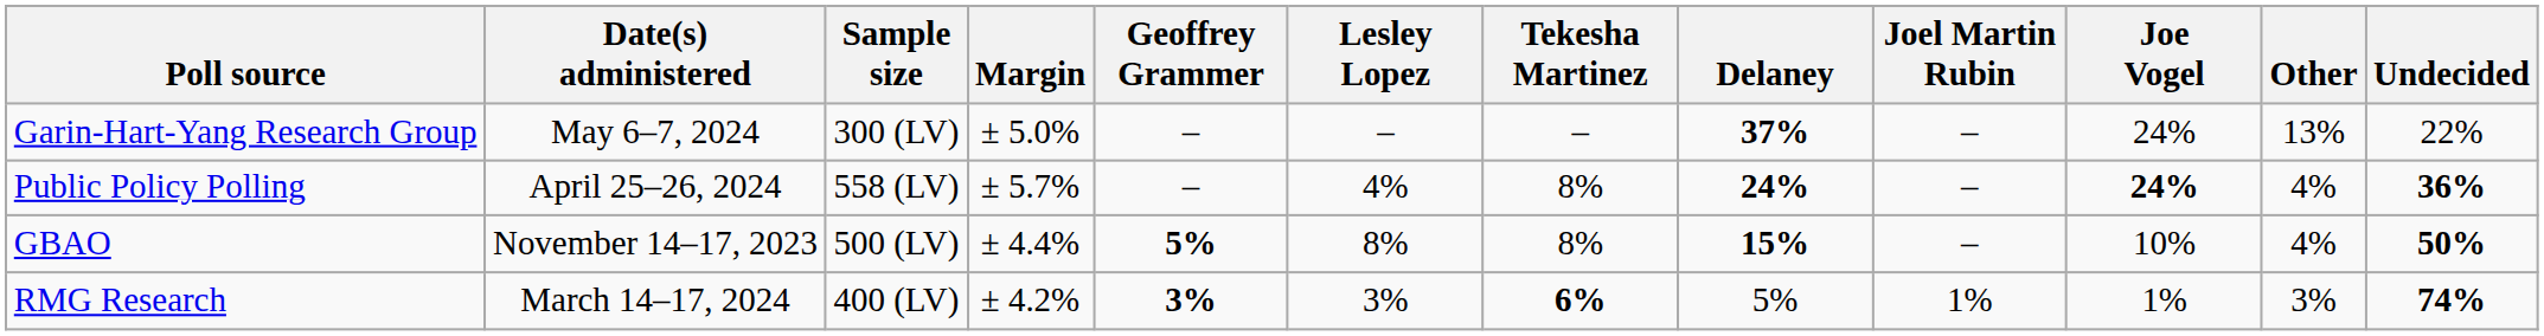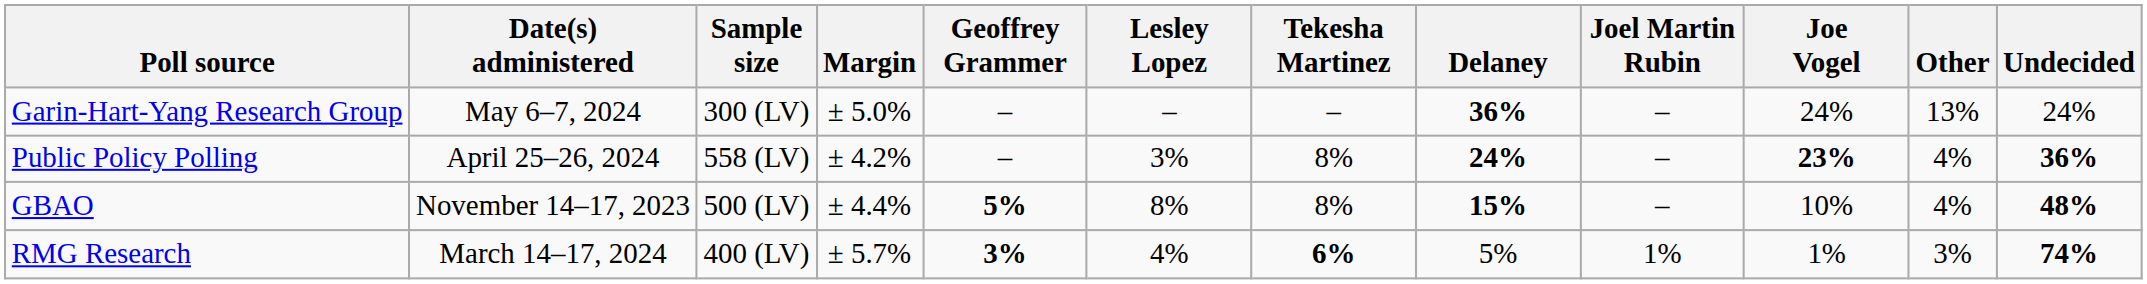 <table class="wikitable" style="font-size:90%;text-align:center;">
 <tr valign=bottom>
 <th>Poll source</th>
 <th>Date(s)<br>administered</th>
 <th>Sample<br>size</th>
 <th>Margin<br></th>
 <th style="width:75px;">Geoffrey<br>Grammer</th>
 <th style="width:75px;">Lesley<br>Lopez</th>
 <th style="width:75px;">Tekesha<br>Martinez</th>
 <th style="width:75px;"><br>Delaney</th>
 <th style="width:75px;">Joel Martin<br>Rubin</th>
 <th style="width:75px;">Joe<br>Vogel</th>
 <th>Other</th>
 <th>Undecided</th>
 </tr>
 <tr>
 <td style="text-align:left;"><a href='#'>Garin-Hart-Yang Research Group</a></td>
 <td>May 6–7, 2024</td>
 <td>300 (LV)</td>
 <td>± 5.0%</td>
 <td>–</td>
 <td>–</td>
 <td>–</td>
-<td><strong>37%</strong></td>
+<td><strong>36%</strong></td>
 <td>–</td>
 <td>24%</td>
 <td>13%</td>
-<td>22%</td>
+<td>24%</td>
 </tr>
 <tr>
 <td style="text-align:left;"><a href='#'>Public Policy Polling</a></td>
 <td>April 25–26, 2024</td>
 <td>558 (LV)</td>
-<td>± 5.7%</td>
+<td>± 4.2%</td>
 <td>–</td>
-<td>4%</td>
+<td>3%</td>
 <td>8%</td>
 <td><strong>24%</strong></td>
 <td>–</td>
-<td><strong>24%</strong></td>
+<td><strong>23%</strong></td>
 <td>4%</td>
 <td><strong>36%</strong></td>
 </tr>
 <tr>
 <td style="text-align:left;"><a href='#'>GBAO</a></td>
 <td>November 14–17, 2023</td>
 <td>500 (LV)</td>
 <td>± 4.4%</td>
 <td><strong>5%</strong></td>
 <td>8%</td>
 <td>8%</td>
 <td><strong>15%</strong></td>
 <td>–</td>
 <td>10%</td>
 <td>4%</td>
-<td><strong>50%</strong></td>
+<td><strong>48%</strong></td>
 </tr>
 <tr>
 <td style="text-align:left;"><a href='#'>RMG Research</a></td>
 <td>March 14–17, 2024</td>
 <td>400 (LV)</td>
-<td>± 4.2%</td>
+<td>± 5.7%</td>
 <td><strong>3%</strong></td>
-<td>3%</td>
+<td>4%</td>
 <td><strong>6%</strong></td>
 <td>5%</td>
 <td>1%</td>
 <td>1%</td>
 <td>3%</td>
 <td><strong>74%</strong></td>
 </tr>
 </table>
